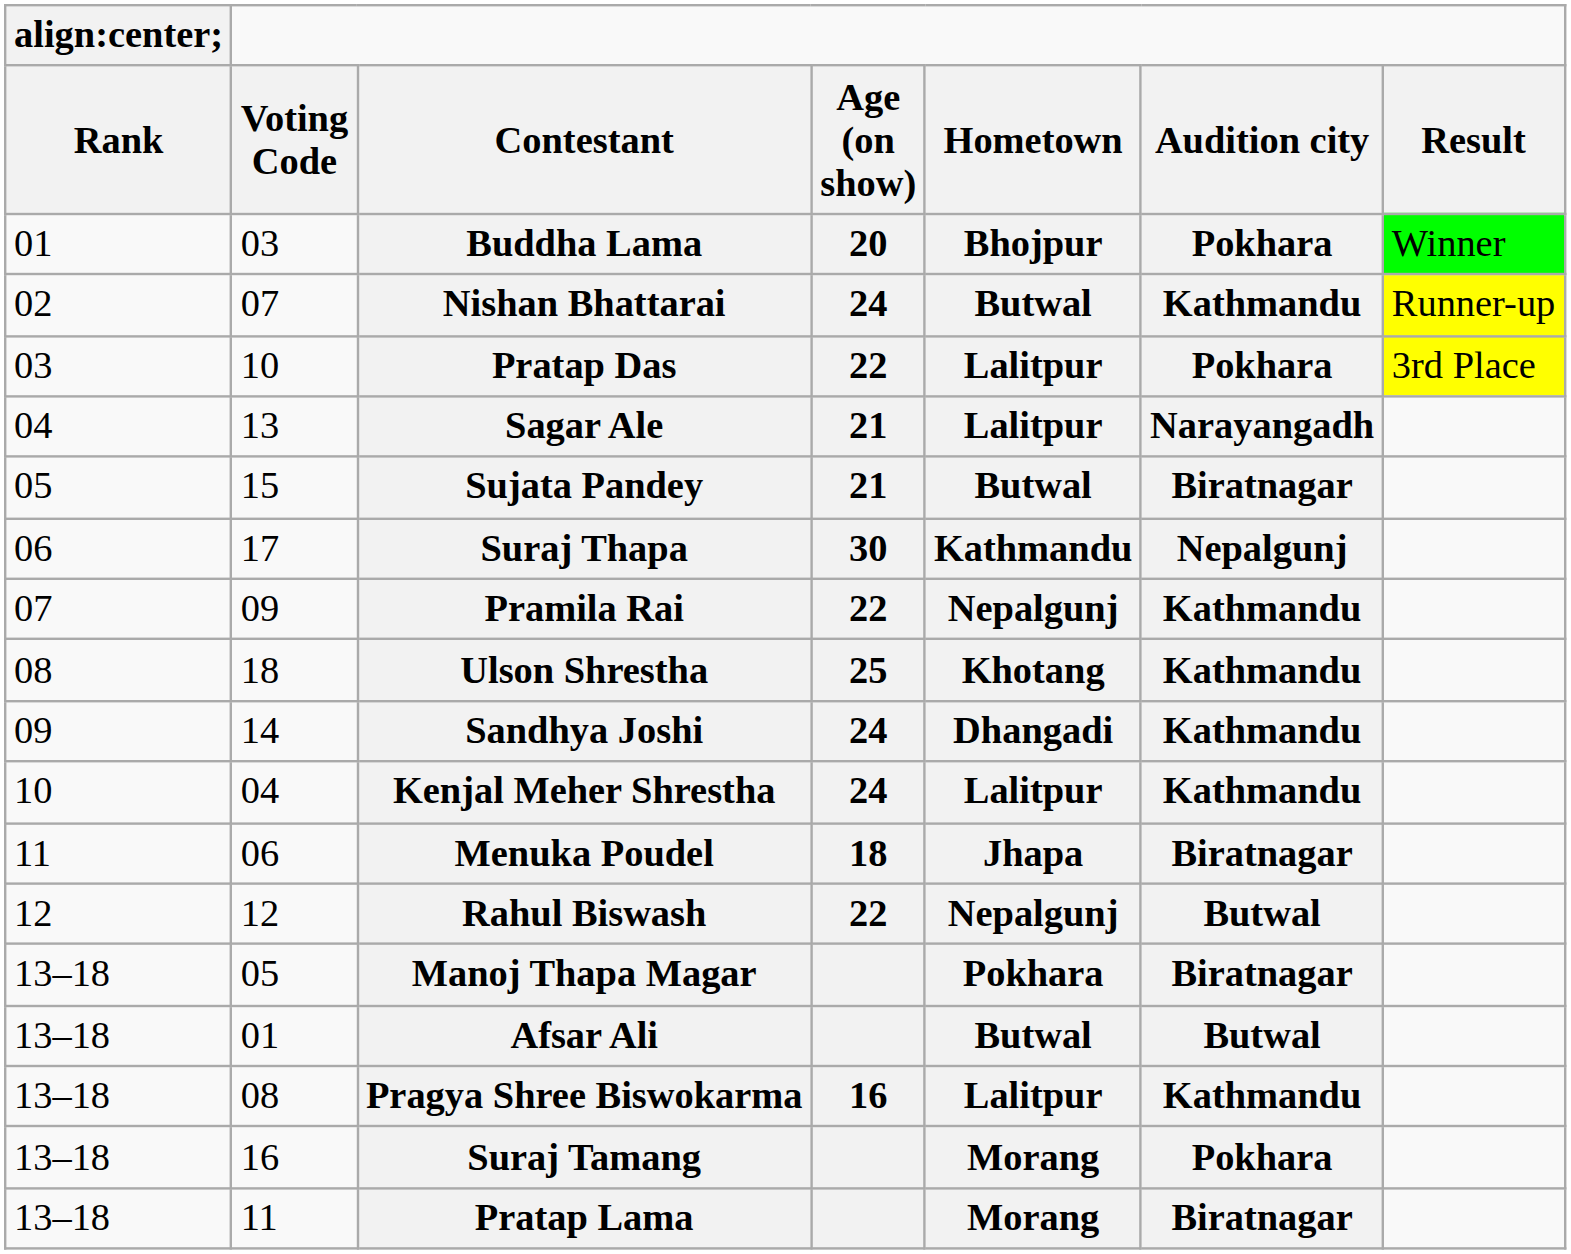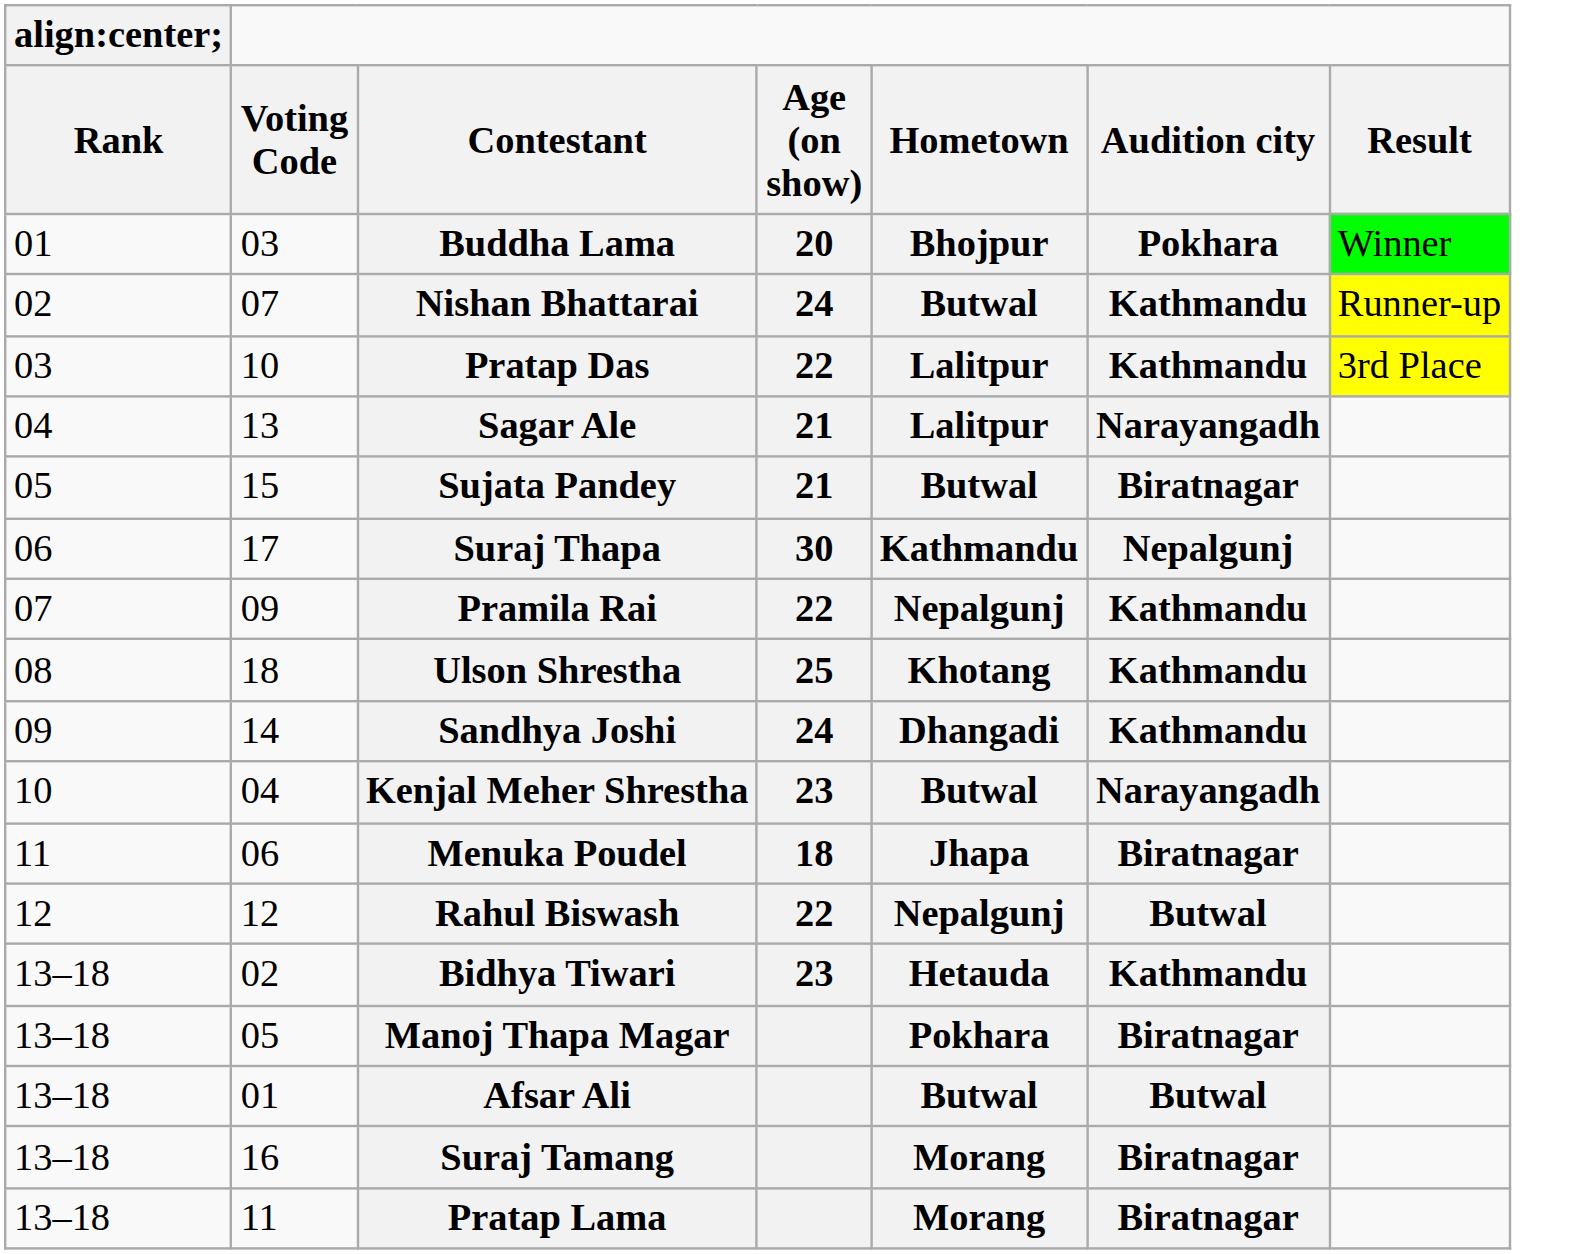 <table class="wikitable sortable">
 <tr>
 <th>align:center;</th>
 </tr>
 <tr>
 <th>Rank</th>
 <th style="width:20px;">Voting Code</th>
 <th>Contestant</th>
 <th style="width:20px;">Age (on show)</th>
 <th>Hometown</th>
 <th>Audition city</th>
 <th>Result</th>
 </tr>
 <tr>
 <td>01</td>
 <td>03</td>
 <th>Buddha Lama</th>
 <th>20</th>
 <th>Bhojpur</th>
 <th>Pokhara</th>
 <td style="background: #0F0;">Winner</td>
 </tr>
 <tr>
 <td>02</td>
 <td>07</td>
 <th>Nishan Bhattarai</th>
 <th>24</th>
 <th>Butwal</th>
 <th>Kathmandu</th>
 <td style="background: #FFFF00;">Runner-up</td>
 </tr>
 <tr>
 <td>03</td>
 <td>10</td>
 <th>Pratap Das</th>
 <th>22</th>
 <th>Lalitpur</th>
-<th>Pokhara</th>
+<th>Kathmandu</th>
 <td style="background: #FFFF00;">3rd Place</td>
 </tr>
 <tr>
 <td>04</td>
 <td>13</td>
 <th>Sagar Ale</th>
 <th>21</th>
 <th>Lalitpur</th>
 <th>Narayangadh</th>
 <td></td>
 </tr>
 <tr>
 <td>05</td>
 <td>15</td>
 <th>Sujata Pandey</th>
 <th>21</th>
 <th>Butwal</th>
 <th>Biratnagar</th>
 <td></td>
 </tr>
 <tr>
 <td>06</td>
 <td>17</td>
 <th>Suraj Thapa</th>
 <th>30</th>
 <th>Kathmandu</th>
 <th>Nepalgunj</th>
 <td></td>
 </tr>
 <tr>
 <td>07</td>
 <td>09</td>
 <th>Pramila Rai</th>
 <th>22</th>
 <th>Nepalgunj</th>
 <th>Kathmandu</th>
 <td></td>
 </tr>
 <tr>
 <td>08</td>
 <td>18</td>
 <th>Ulson Shrestha</th>
 <th>25</th>
 <th>Khotang</th>
 <th>Kathmandu</th>
 <td></td>
 </tr>
 <tr>
 <td>09</td>
 <td>14</td>
 <th>Sandhya Joshi</th>
 <th>24</th>
 <th>Dhangadi</th>
 <th>Kathmandu</th>
 <td></td>
 </tr>
 <tr>
 <td>10</td>
 <td>04</td>
 <th>Kenjal Meher Shrestha</th>
-<th>24</th>
-<th>Lalitpur</th>
-<th>Kathmandu</th>
+<th>23</th>
+<th>Butwal</th>
+<th>Narayangadh</th>
 <td></td>
 </tr>
 <tr>
 <td>11</td>
 <td>06</td>
 <th>Menuka Poudel</th>
 <th>18</th>
 <th>Jhapa</th>
 <th>Biratnagar</th>
 <td></td>
 </tr>
 <tr>
 <td>12</td>
 <td>12</td>
 <th>Rahul Biswash</th>
 <th>22</th>
 <th>Nepalgunj</th>
 <th>Butwal</th>
 <td></td>
 </tr>
 <tr>
 <td>13–18</td>
+<td>02</td>
+<th>Bidhya Tiwari</th>
+<th>23</th>
+<th>Hetauda</th>
+<th>Kathmandu</th>
+<td></td>
+</tr>
+<tr>
+<td>13–18</td>
 <td>05</td>
 <th>Manoj Thapa Magar</th>
 <th></th>
 <th>Pokhara</th>
 <th>Biratnagar</th>
 <td></td>
 </tr>
 <tr>
 <td>13–18</td>
 <td>01</td>
 <th>Afsar Ali</th>
 <th></th>
 <th>Butwal</th>
 <th>Butwal</th>
 <td></td>
 </tr>
 <tr>
 <td>13–18</td>
-<td>08</td>
-<th>Pragya Shree Biswokarma</th>
-<th>16</th>
-<th>Lalitpur</th>
-<th>Kathmandu</th>
-<td></td>
-</tr>
-<tr>
-<td>13–18</td>
 <td>16</td>
 <th>Suraj Tamang</th>
 <th></th>
 <th>Morang</th>
-<th>Pokhara</th>
+<th>Biratnagar</th>
 <td></td>
 </tr>
 <tr>
 <td>13–18</td>
 <td>11</td>
 <th>Pratap Lama</th>
 <th></th>
 <th>Morang</th>
 <th>Biratnagar</th>
 <td></td>
 </tr>
 </table>
